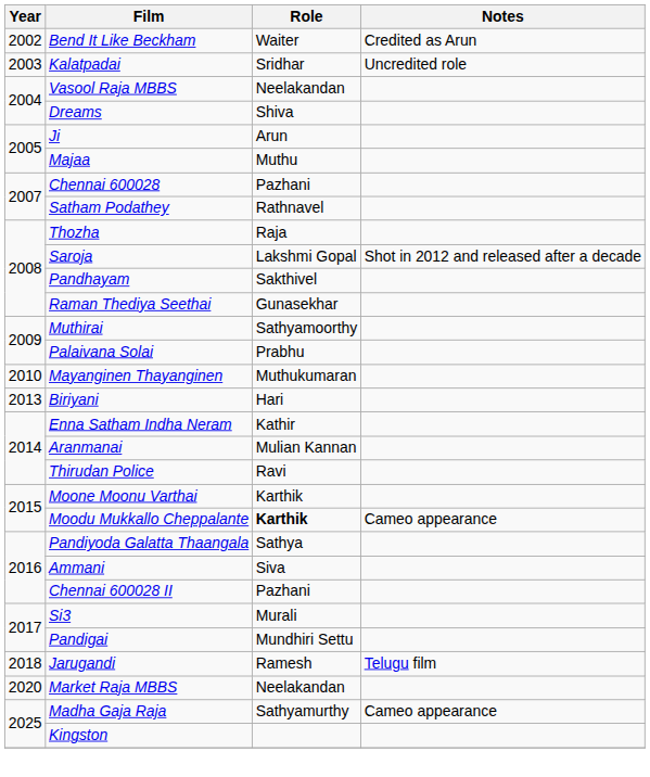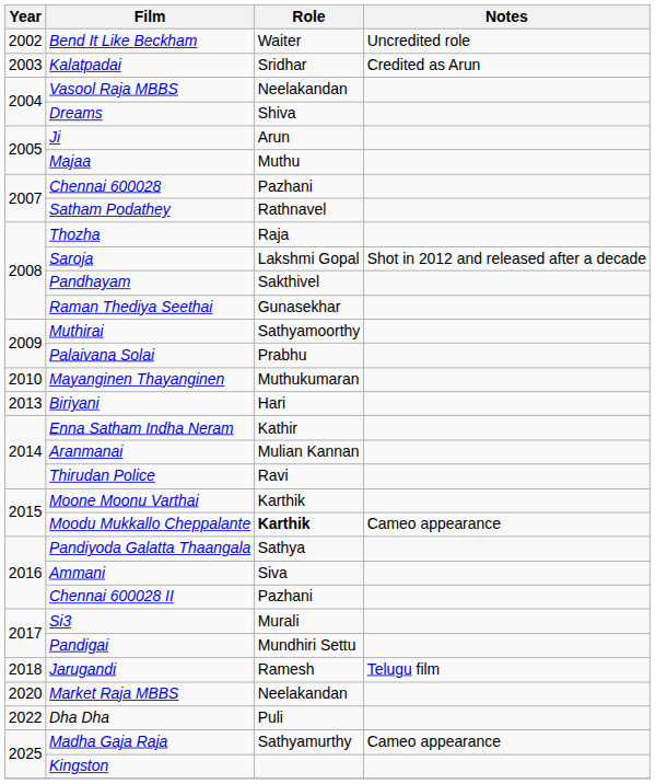 <table class="wikitable">
 <tr>
 <th>Year</th>
 <th>Film</th>
 <th>Role</th>
 <th>Notes</th>
 </tr>
 <tr>
 <td>2002</td>
 <td><em><a href='#'>Bend It Like Beckham</a></em></td>
 <td>Waiter</td>
-<td>Credited as Arun</td>
+<td>Uncredited role</td>
 </tr>
 <tr>
 <td>2003</td>
 <td><em><a href='#'>Kalatpadai</a></em></td>
 <td>Sridhar</td>
-<td>Uncredited role</td>
+<td>Credited as Arun</td>
 </tr>
 <tr>
 <td rowspan=2>2004</td>
 <td><em><a href='#'>Vasool Raja MBBS</a></em></td>
 <td>Neelakandan</td>
 <td></td>
 </tr>
 <tr>
 <td><em><a href='#'>Dreams</a></em></td>
 <td>Shiva</td>
 <td></td>
 </tr>
 <tr>
 <td rowspan=2>2005</td>
 <td><em><a href='#'>Ji</a></em></td>
 <td>Arun</td>
 <td></td>
 </tr>
 <tr>
 <td><em><a href='#'>Majaa</a></em></td>
 <td>Muthu</td>
 <td></td>
 </tr>
 <tr>
 <td rowspan=2>2007</td>
 <td><em><a href='#'>Chennai 600028</a></em></td>
 <td>Pazhani</td>
 <td></td>
 </tr>
 <tr>
 <td><em><a href='#'>Satham Podathey</a></em></td>
 <td>Rathnavel</td>
 <td></td>
 </tr>
 <tr>
 <td rowspan=4>2008</td>
 <td><em><a href='#'>Thozha</a></em></td>
 <td>Raja</td>
 <td></td>
 </tr>
 <tr>
 <td><em><a href='#'>Saroja</a></em></td>
 <td>Lakshmi Gopal</td>
 <td>Shot in 2012 and released after a decade</td>
 </tr>
 <tr>
 <td><em><a href='#'>Pandhayam</a></em></td>
 <td>Sakthivel</td>
 <td></td>
 </tr>
 <tr>
 <td><em><a href='#'>Raman Thediya Seethai</a></em></td>
 <td>Gunasekhar</td>
 <td></td>
 </tr>
 <tr>
 <td rowspan=2>2009</td>
 <td><em><a href='#'>Muthirai</a></em></td>
 <td>Sathyamoorthy</td>
 <td></td>
 </tr>
 <tr>
 <td><em><a href='#'>Palaivana Solai</a></em></td>
 <td>Prabhu</td>
 <td></td>
 </tr>
 <tr>
 <td>2010</td>
 <td><em><a href='#'>Mayanginen Thayanginen</a></em></td>
 <td>Muthukumaran</td>
 <td></td>
 </tr>
 <tr>
 <td>2013</td>
 <td><em><a href='#'>Biriyani</a></em></td>
 <td>Hari</td>
 <td></td>
 </tr>
 <tr>
 <td rowspan=3>2014</td>
 <td><em><a href='#'>Enna Satham Indha Neram</a></em></td>
 <td>Kathir</td>
 <td></td>
 </tr>
 <tr>
 <td><em><a href='#'>Aranmanai</a></em></td>
 <td>Mulian Kannan</td>
 <td></td>
 </tr>
 <tr>
 <td><em><a href='#'>Thirudan Police</a></em></td>
 <td>Ravi</td>
 <td></td>
 </tr>
 <tr>
 <td rowspan=2>2015</td>
 <td><em><a href='#'>Moone Moonu Varthai</a></em></td>
 <td>Karthik</td>
 <td></td>
 </tr>
 <tr>
 <td><em><a href='#'>Moodu Mukkallo Cheppalante</a></em></td>
 <td><strong>Karthik</strong></td>
 <td>Cameo appearance</td>
 </tr>
 <tr>
 <td rowspan=3>2016</td>
 <td><em><a href='#'>Pandiyoda Galatta Thaangala</a></em></td>
 <td>Sathya</td>
 <td></td>
 </tr>
 <tr>
 <td><em><a href='#'>Ammani</a></em></td>
 <td>Siva</td>
 <td></td>
 </tr>
 <tr>
 <td><em><a href='#'>Chennai 600028 II</a></em></td>
 <td>Pazhani</td>
 <td></td>
 </tr>
 <tr>
 <td rowspan=2>2017</td>
 <td><em><a href='#'>Si3</a></em></td>
 <td>Murali</td>
 <td></td>
 </tr>
 <tr>
 <td><em><a href='#'>Pandigai</a></em></td>
 <td>Mundhiri Settu</td>
 <td></td>
 </tr>
 <tr>
 <td>2018</td>
 <td><em><a href='#'>Jarugandi</a></em></td>
 <td>Ramesh</td>
 <td><a href='#'>Telugu</a> film</td>
 </tr>
 <tr>
 <td>2020</td>
 <td><em><a href='#'>Market Raja MBBS</a></em></td>
 <td>Neelakandan</td>
 <td></td>
 </tr>
 <tr>
+<td>2022</td>
+<td><em>Dha Dha</em></td>
+<td>Puli</td>
+<td></td>
+</tr>
+<tr>
 <td rowspan=2>2025</td>
 <td><em><a href='#'>Madha Gaja Raja</a></em></td>
 <td>Sathyamurthy</td>
 <td>Cameo appearance</td>
 </tr>
 <tr>
 <td><em><a href='#'>Kingston</a></em></td>
 <td></td>
 <td></td>
 </tr>
 <tr>
 </tr>
 </table>
